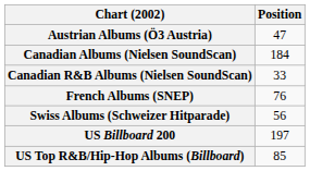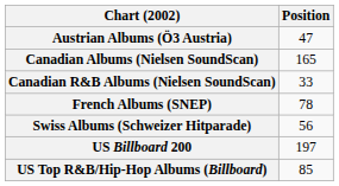 <table class="wikitable sortable plainrowheaders">
 <tr>
 <th>Chart (2002)</th>
 <th>Position</th>
 </tr>
 <tr>
 <th scope="row">Austrian Albums (Ö3 Austria)</th>
 <td align="center">47</td>
 </tr>
 <tr>
 <th scope="row">Canadian Albums (Nielsen SoundScan)</th>
-<td align="center">184</td>
+<td align="center">165</td>
 </tr>
 <tr>
 <th scope="row">Canadian R&B Albums (Nielsen SoundScan)</th>
 <td align=center>33</td>
 </tr>
 <tr>
 <th scope="row">French Albums (SNEP)</th>
-<td align="center">76</td>
+<td align="center">78</td>
 </tr>
 <tr>
 <th scope="row">Swiss Albums (Schweizer Hitparade)</th>
 <td align="center">56</td>
 </tr>
 <tr>
 <th scope="row">US <em>Billboard</em> 200</th>
 <td align="center">197</td>
 </tr>
 <tr>
 <th scope="row">US Top R&B/Hip-Hop Albums (<em>Billboard</em>)</th>
 <td align="center">85</td>
 </tr>
 </table>
